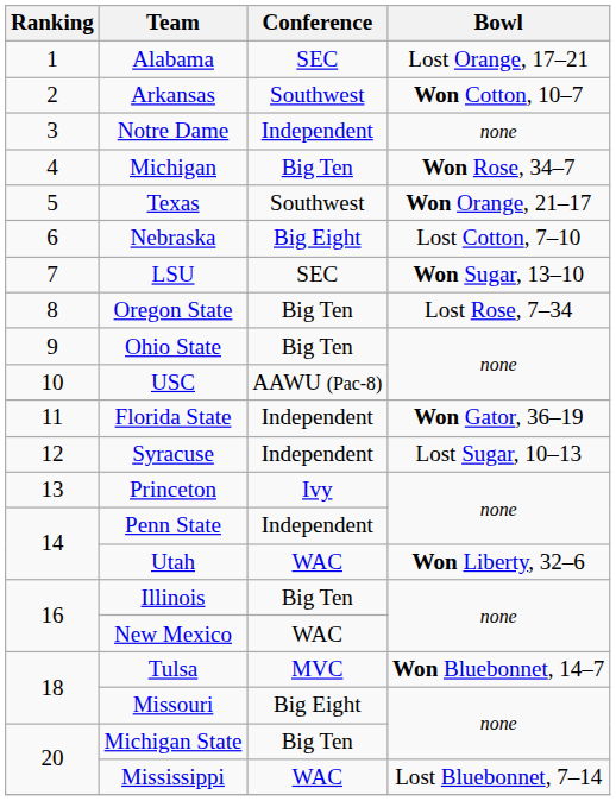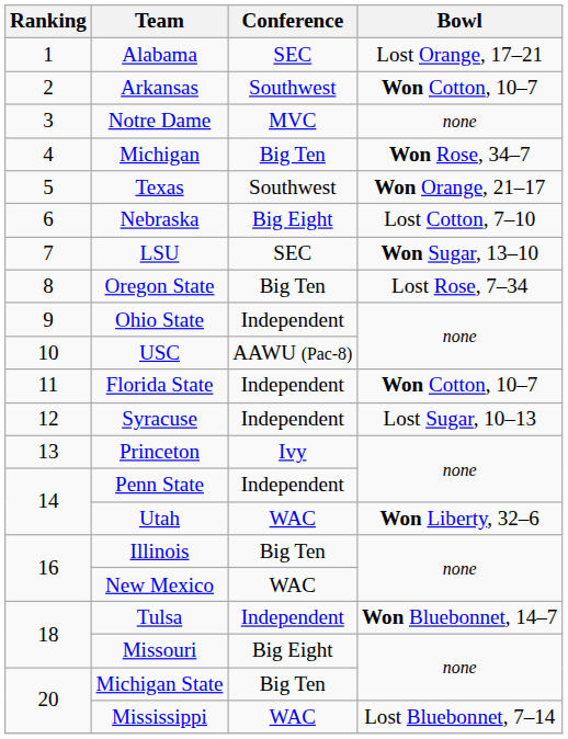 <table class=wikitable style="text-align:center">
 <tr>
 <th>Ranking</th>
 <th>Team</th>
 <th>Conference</th>
 <th>Bowl</th>
 </tr>
 <tr>
 <td>1</td>
 <td><a href='#'>Alabama</a></td>
 <td><a href='#'>SEC</a></td>
 <td>Lost <a href='#'>Orange</a>, 17–21</td>
 </tr>
 <tr>
 <td>2</td>
 <td><a href='#'>Arkansas</a></td>
 <td><a href='#'>Southwest</a></td>
 <td><strong>Won</strong> <a href='#'>Cotton</a>, 10–7</td>
 </tr>
 <tr>
 <td>3</td>
 <td><a href='#'>Notre Dame</a></td>
-<td><a href='#'>Independent</a></td>
+<td><a href='#'>MVC</a></td>
 <td><small><em>none</em></small></td>
 </tr>
 <tr>
 <td>4</td>
 <td><a href='#'>Michigan</a></td>
 <td><a href='#'>Big Ten</a></td>
 <td><strong>Won</strong> <a href='#'>Rose</a>, 34–7</td>
 </tr>
 <tr>
 <td>5</td>
 <td><a href='#'>Texas</a></td>
 <td>Southwest</td>
 <td><strong>Won</strong> <a href='#'>Orange</a>, 21–17</td>
 </tr>
 <tr>
 <td>6</td>
 <td><a href='#'>Nebraska</a></td>
 <td><a href='#'>Big Eight</a></td>
 <td>Lost <a href='#'>Cotton</a>, 7–10</td>
 </tr>
 <tr>
 <td>7</td>
 <td><a href='#'>LSU</a></td>
 <td>SEC</td>
 <td><strong>Won</strong> <a href='#'>Sugar</a>, 13–10</td>
 </tr>
 <tr>
 <td>8</td>
 <td><a href='#'>Oregon State</a></td>
 <td>Big Ten</td>
 <td>Lost <a href='#'>Rose</a>, 7–34</td>
 </tr>
 <tr>
 <td>9</td>
 <td><a href='#'>Ohio State</a></td>
-<td>Big Ten</td>
+<td>Independent</td>
 <td rowspan=2><small><em>none</em></small></td>
 </tr>
 <tr>
 <td>10</td>
 <td><a href='#'>USC</a></td>
 <td>AAWU <small>(Pac-8)</small></td>
 </tr>
 <tr>
 <td>11</td>
 <td><a href='#'>Florida State</a></td>
 <td>Independent</td>
-<td><strong>Won</strong> <a href='#'>Gator</a>, 36–19</td>
+<td><strong>Won</strong> <a href='#'>Cotton</a>, 10–7</td>
 </tr>
 <tr>
 <td>12</td>
 <td><a href='#'>Syracuse</a></td>
 <td>Independent</td>
 <td>Lost <a href='#'>Sugar</a>, 10–13</td>
 </tr>
 <tr>
 <td>13</td>
 <td><a href='#'>Princeton</a></td>
 <td><a href='#'>Ivy</a></td>
 <td rowspan=2><small><em>none</em></small></td>
 </tr>
 <tr>
 <td rowspan=2>14</td>
 <td><a href='#'>Penn State</a></td>
 <td>Independent</td>
 </tr>
 <tr>
 <td><a href='#'>Utah</a></td>
 <td><a href='#'>WAC</a></td>
 <td><strong>Won</strong> <a href='#'>Liberty</a>, 32–6</td>
 </tr>
 <tr>
 <td rowspan=2>16</td>
 <td><a href='#'>Illinois</a></td>
 <td>Big Ten</td>
 <td rowspan=2><small><em>none</em></small></td>
 </tr>
 <tr>
 <td><a href='#'>New Mexico</a></td>
 <td>WAC</td>
 </tr>
 <tr>
 <td rowspan=2>18</td>
 <td><a href='#'>Tulsa</a></td>
-<td><a href='#'>MVC</a></td>
+<td><a href='#'>Independent</a></td>
 <td><strong>Won</strong> <a href='#'>Bluebonnet</a>, 14–7</td>
 </tr>
 <tr>
 <td><a href='#'>Missouri</a></td>
 <td>Big Eight</td>
 <td rowspan=2><small><em>none</em></small></td>
 </tr>
 <tr>
 <td rowspan=2>20</td>
 <td><a href='#'>Michigan State</a></td>
 <td>Big Ten</td>
 </tr>
 <tr>
 <td><a href='#'>Mississippi</a></td>
 <td><a href='#'>WAC</a></td>
 <td>Lost <a href='#'>Bluebonnet</a>, 7–14</td>
 </tr>
 <tr>
 </tr>
 </table>
